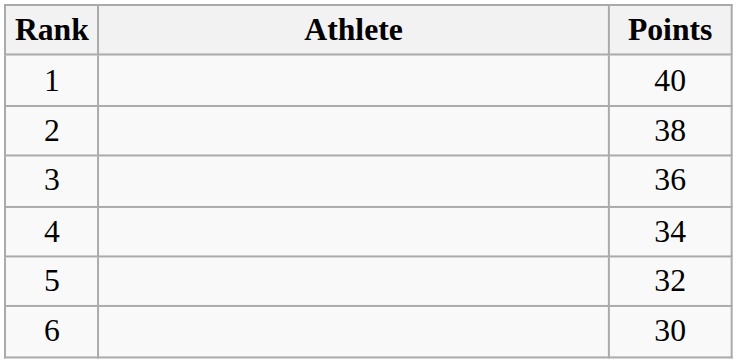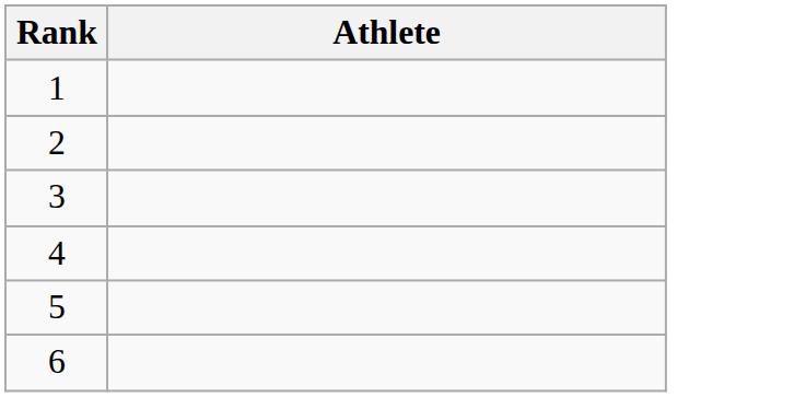 <table class=wikitable style="text-align:center">
 <tr>
 <th width=40>Rank</th>
 <th width=250>Athlete</th>
-<th width=55>Points</th>
 </tr>
 <tr>
 <td>1</td>
 <td align=left></td>
-<td>40</td>
 </tr>
 <tr>
 <td>2</td>
 <td align=left></td>
-<td>38</td>
 </tr>
 <tr>
 <td>3</td>
 <td align=left></td>
-<td>36</td>
 </tr>
 <tr>
 <td>4</td>
 <td align=left></td>
-<td>34</td>
 </tr>
 <tr>
 <td>5</td>
 <td align=left></td>
-<td>32</td>
 </tr>
 <tr>
 <td>6</td>
 <td align=left></td>
-<td>30</td>
 </tr>
 </table>
